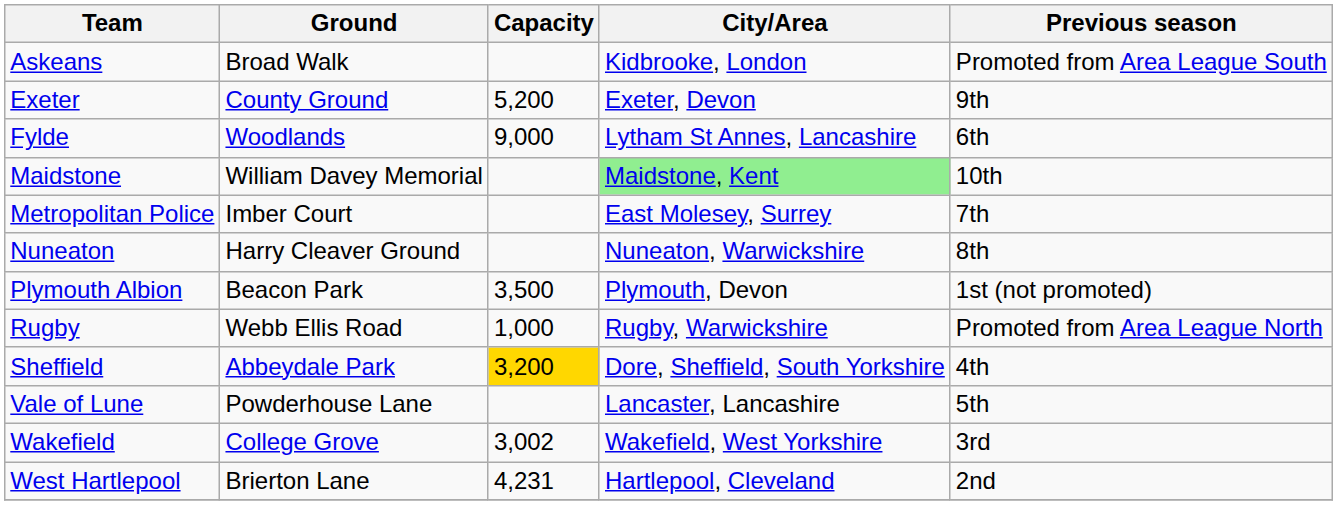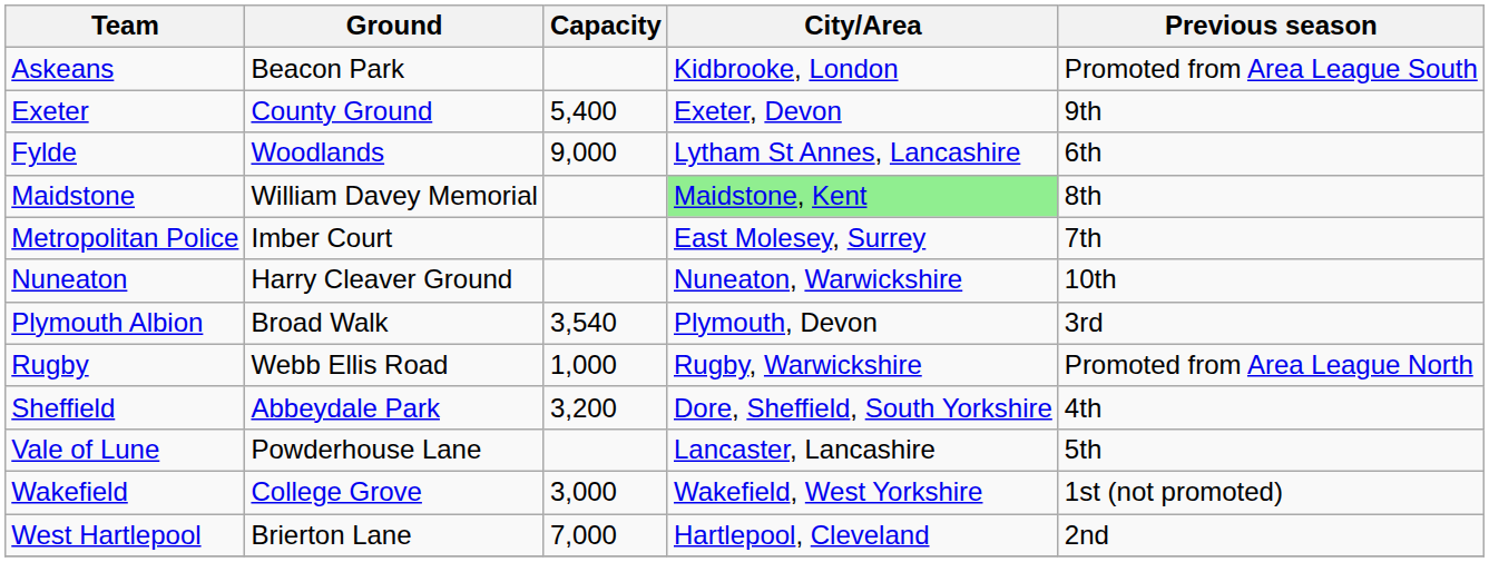 <table class="wikitable sortable">
 <tr>
 <th>Team</th>
 <th>Ground</th>
 <th>Capacity</th>
 <th>City/Area</th>
 <th>Previous season</th>
 </tr>
 <tr>
 <td><a href='#'>Askeans</a></td>
-<td>Broad Walk</td>
+<td>Beacon Park</td>
 <td></td>
 <td><a href='#'>Kidbrooke</a>, <a href='#'>London</a></td>
 <td>Promoted from <a href='#'>Area League South</a></td>
 </tr>
 <tr>
 <td><a href='#'>Exeter</a></td>
 <td><a href='#'>County Ground</a></td>
-<td>5,200</td>
+<td>5,400</td>
 <td><a href='#'>Exeter</a>, <a href='#'>Devon</a></td>
 <td>9th</td>
 </tr>
 <tr>
 <td><a href='#'>Fylde</a></td>
 <td><a href='#'>Woodlands</a></td>
 <td>9,000</td>
 <td><a href='#'>Lytham St Annes</a>, <a href='#'>Lancashire</a></td>
 <td>6th</td>
 </tr>
 <tr>
 <td><a href='#'>Maidstone</a></td>
 <td>William Davey Memorial</td>
 <td></td>
 <td style="background: lightgreen;"><a href='#'>Maidstone</a>, <a href='#'>Kent</a></td>
-<td>10th</td>
+<td>8th</td>
 </tr>
 <tr>
 <td><a href='#'>Metropolitan Police</a></td>
 <td>Imber Court</td>
 <td></td>
 <td><a href='#'>East Molesey</a>, <a href='#'>Surrey</a></td>
 <td>7th</td>
 </tr>
 <tr>
 <td><a href='#'>Nuneaton</a></td>
 <td>Harry Cleaver Ground</td>
 <td></td>
 <td><a href='#'>Nuneaton</a>, <a href='#'>Warwickshire</a></td>
-<td>8th</td>
+<td>10th</td>
 </tr>
 <tr>
 <td><a href='#'>Plymouth Albion</a></td>
-<td>Beacon Park</td>
-<td>3,500</td>
+<td>Broad Walk</td>
+<td>3,540</td>
 <td><a href='#'>Plymouth</a>, Devon</td>
-<td>1st (not promoted)</td>
+<td>3rd</td>
 </tr>
 <tr>
 <td><a href='#'>Rugby</a></td>
 <td>Webb Ellis Road</td>
 <td>1,000</td>
 <td><a href='#'>Rugby</a>, <a href='#'>Warwickshire</a></td>
 <td>Promoted from <a href='#'>Area League North</a></td>
 </tr>
 <tr>
 <td><a href='#'>Sheffield</a></td>
 <td><a href='#'>Abbeydale Park</a></td>
-<td style="background: gold;">3,200</td>
+<td>3,200</td>
 <td><a href='#'>Dore</a>, <a href='#'>Sheffield</a>, <a href='#'>South Yorkshire</a></td>
 <td>4th</td>
 </tr>
 <tr>
 <td><a href='#'>Vale of Lune</a></td>
 <td>Powderhouse Lane</td>
 <td></td>
 <td><a href='#'>Lancaster</a>, Lancashire</td>
 <td>5th</td>
 </tr>
 <tr>
 <td><a href='#'>Wakefield</a></td>
 <td><a href='#'>College Grove</a></td>
-<td>3,002</td>
+<td>3,000</td>
 <td><a href='#'>Wakefield</a>, <a href='#'>West Yorkshire</a></td>
-<td>3rd</td>
+<td>1st (not promoted)</td>
 </tr>
 <tr>
 <td><a href='#'>West Hartlepool</a></td>
 <td>Brierton Lane</td>
-<td>4,231</td>
+<td>7,000</td>
 <td><a href='#'>Hartlepool</a>, <a href='#'>Cleveland</a></td>
 <td>2nd</td>
 </tr>
 <tr>
 </tr>
 </table>
